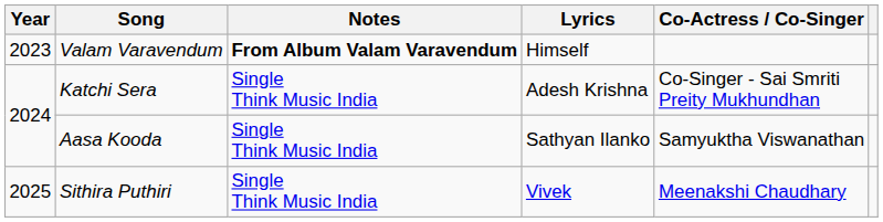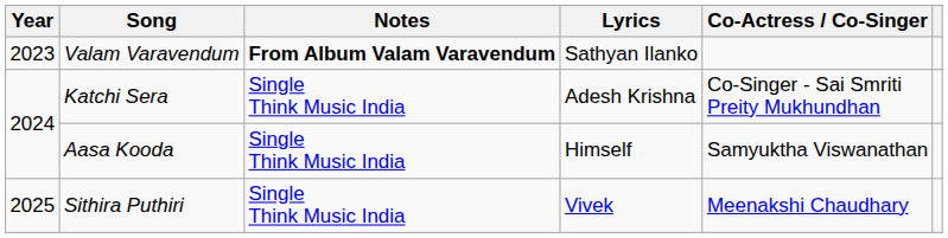 <table class="wikitable sortable">
 <tr>
 <th>Year</th>
 <th>Song</th>
 <th>Notes</th>
 <th>Lyrics</th>
 <th>Co-Actress / Co-Singer</th>
 <th></th>
 </tr>
 <tr>
 <td>2023</td>
 <td><em>Valam Varavendum</em></td>
 <td><strong>From Album Valam Varavendum</strong></td>
-<td>Himself</td>
+<td>Sathyan Ilanko</td>
 <td></td>
 <td></td>
 </tr>
 <tr>
 <td rowspan="2">2024</td>
 <td><em>Katchi Sera</em></td>
 <td><a href='#'>Single</a><br><a href='#'>Think Music India</a></td>
 <td>Adesh Krishna</td>
 <td>Co-Singer - Sai Smriti <br><a href='#'>Preity Mukhundhan</a></td>
 <td></td>
 </tr>
 <tr>
 <td><em>Aasa Kooda</em></td>
 <td><a href='#'>Single</a><br><a href='#'>Think Music India</a></td>
-<td>Sathyan Ilanko</td>
+<td>Himself</td>
 <td>Samyuktha Viswanathan</td>
 <td></td>
 </tr>
 <tr>
 <td>2025</td>
 <td><em>Sithira Puthiri</em></td>
 <td><a href='#'>Single</a><br><a href='#'>Think Music India</a></td>
 <td><a href='#'>Vivek</a></td>
 <td><a href='#'>Meenakshi Chaudhary</a></td>
 <td></td>
 </tr>
 </table>
